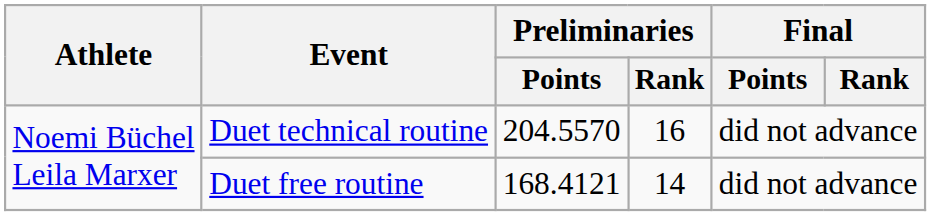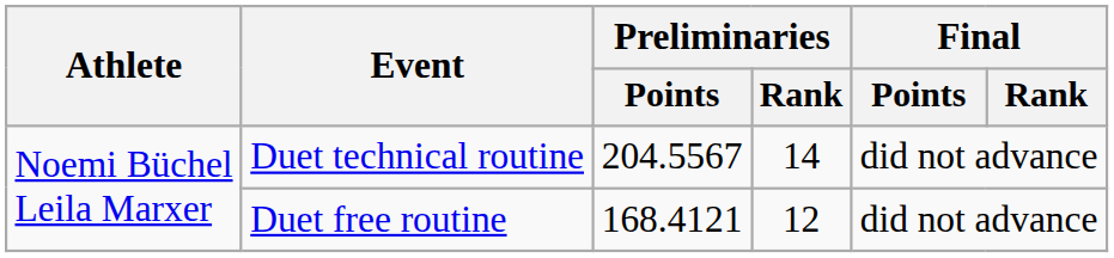 <table class="wikitable" style="text-align:center; font-size:90%;">
 <tr>
 <th rowspan="2">Athlete</th>
 <th rowspan="2">Event</th>
 <th colspan="2">Preliminaries</th>
 <th colspan="2">Final</th>
 </tr>
 <tr style="font-size:95%">
 <th>Points</th>
 <th>Rank</th>
 <th>Points</th>
 <th>Rank</th>
 </tr>
 <tr>
 <td align=left rowspan=2><a href='#'>Noemi Büchel</a><br> <a href='#'>Leila Marxer</a></td>
 <td align=left><a href='#'>Duet technical routine</a></td>
-<td>204.5570</td>
-<td>16</td>
+<td>204.5567</td>
+<td>14</td>
 <td colspan=2>did not advance</td>
 </tr>
 <tr>
 <td align=left><a href='#'>Duet free routine</a></td>
 <td>168.4121</td>
-<td>14</td>
+<td>12</td>
 <td colspan=2>did not advance</td>
 </tr>
 </table>
